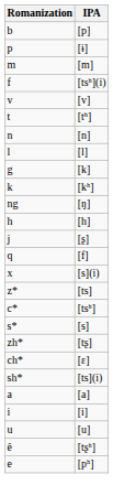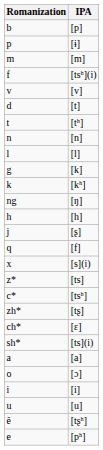 <table class="wikitable">
 <tr>
 <th>Romanization</th>
 <th>IPA</th>
 </tr>
 <tr>
 <td>b</td>
 <td>[p]</td>
 </tr>
 <tr>
 <td>p</td>
 <td>[ɨ]</td>
 </tr>
 <tr>
 <td>m</td>
 <td>[m]</td>
 </tr>
 <tr>
 <td>f</td>
 <td>[tsʰ](i)</td>
 </tr>
 <tr>
 <td>v</td>
 <td>[v]</td>
+</tr>
+<tr>
+<td>d</td>
+<td>[t]</td>
 </tr>
 <tr>
 <td>t</td>
 <td>[tʰ]</td>
 </tr>
 <tr>
 <td>n</td>
 <td>[n]</td>
 </tr>
 <tr>
 <td>l</td>
 <td>[l]</td>
 </tr>
 <tr>
 <td>g</td>
 <td>[k]</td>
 </tr>
 <tr>
 <td>k</td>
 <td>[kʰ]</td>
 </tr>
 <tr>
 <td>ng</td>
 <td>[ŋ]</td>
 </tr>
 <tr>
 <td>h</td>
 <td>[h]</td>
 </tr>
 <tr>
 <td>j</td>
 <td>[ʂ]</td>
 </tr>
 <tr>
 <td>q</td>
 <td>[f]</td>
 </tr>
 <tr>
 <td>x</td>
 <td>[s](i)</td>
 </tr>
 <tr>
 <td>z*</td>
 <td>[ts]</td>
 </tr>
 <tr>
 <td>c*</td>
 <td>[tsʰ]</td>
 </tr>
 <tr>
-<td>s*</td>
-<td>[s]</td>
-</tr>
-<tr>
 <td>zh*</td>
 <td>[tʂ]</td>
 </tr>
 <tr>
 <td>ch*</td>
 <td>[ɛ]</td>
 </tr>
 <tr>
 <td>sh*</td>
 <td>[ts](i)</td>
 </tr>
 <tr>
 <td>a</td>
 <td>[a]</td>
+</tr>
+<tr>
+<td>o</td>
+<td>[ɔ]</td>
 </tr>
 <tr>
 <td>i</td>
 <td>[i]</td>
 </tr>
 <tr>
 <td>u</td>
 <td>[u]</td>
 </tr>
 <tr>
 <td>ê</td>
 <td>[tʂʰ]</td>
 </tr>
 <tr>
 <td>e</td>
 <td>[pʰ]</td>
 </tr>
 </table>
